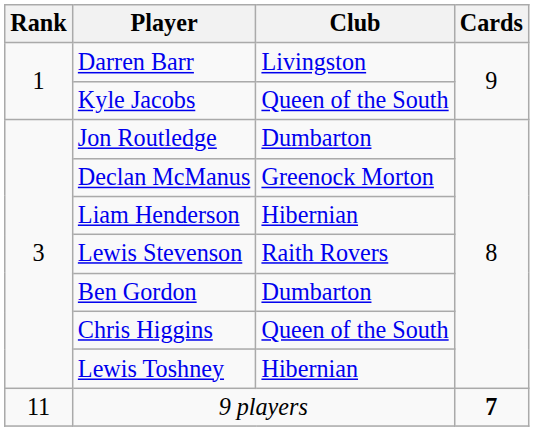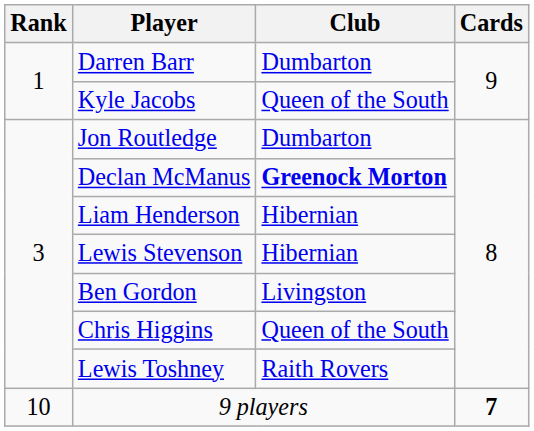 <table class="wikitable" style="text-align:center">
 <tr>
 <th>Rank</th>
 <th>Player</th>
 <th>Club</th>
 <th>Cards</th>
 </tr>
 <tr>
 <td rowspan="2">1</td>
 <td align="left"> <a href='#'>Darren Barr</a></td>
-<td align="left"><a href='#'>Livingston</a></td>
+<td align="left"><a href='#'>Dumbarton</a></td>
 <td rowspan="2">9</td>
 </tr>
 <tr>
 <td align="left"> <a href='#'>Kyle Jacobs</a></td>
 <td align="left"><a href='#'>Queen of the South</a></td>
 </tr>
 <tr>
 <td rowspan="7">3</td>
 <td align="left"> <a href='#'>Jon Routledge</a></td>
 <td align="left"><a href='#'>Dumbarton</a></td>
 <td rowspan="7">8</td>
 </tr>
 <tr>
 <td align="left"> <a href='#'>Declan McManus</a></td>
-<td align="left"><a href='#'>Greenock Morton</a></td>
+<td align="left"><strong><a href='#'>Greenock Morton</a></strong></td>
 </tr>
 <tr>
 <td align="left"> <a href='#'>Liam Henderson</a></td>
 <td align="left"><a href='#'>Hibernian</a></td>
 </tr>
 <tr>
 <td align="left"> <a href='#'>Lewis Stevenson</a></td>
-<td align="left"><a href='#'>Raith Rovers</a></td>
+<td align="left"><a href='#'>Hibernian</a></td>
 </tr>
 <tr>
 <td align="left"> <a href='#'>Ben Gordon</a></td>
-<td align="left"><a href='#'>Dumbarton</a></td>
+<td align="left"><a href='#'>Livingston</a></td>
 </tr>
 <tr>
 <td align="left"> <a href='#'>Chris Higgins</a></td>
 <td align="left"><a href='#'>Queen of the South</a></td>
 </tr>
 <tr>
 <td align="left"> <a href='#'>Lewis Toshney</a></td>
-<td align="left"><a href='#'>Hibernian</a></td>
+<td align="left"><a href='#'>Raith Rovers</a></td>
 </tr>
 <tr>
-<td>11</td>
+<td>10</td>
 <td colspan="2"><em>9 players</em></td>
 <td><strong>7</strong></td>
 </tr>
 </table>
